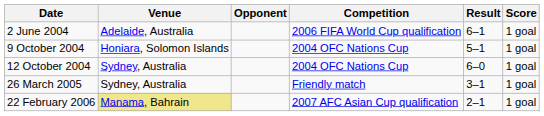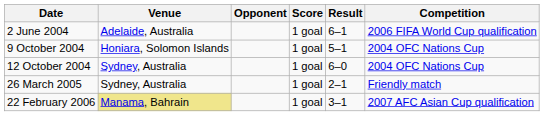 <table class="wikitable">
 <tr>
 <th>Date</th>
 <th>Venue</th>
 <th>Opponent</th>
+<th>Score</th>
+<th>Result</th>
 <th>Competition</th>
-<th>Result</th>
-<th>Score</th>
 </tr>
 <tr>
 <td>2 June 2004</td>
 <td><a href='#'>Adelaide</a>, Australia</td>
 <td></td>
+<td>1 goal</td>
+<td>6–1</td>
 <td><a href='#'>2006 FIFA World Cup qualification</a></td>
-<td>6–1</td>
-<td>1 goal</td>
 </tr>
 <tr>
 <td>9 October 2004</td>
 <td><a href='#'>Honiara</a>, Solomon Islands</td>
 <td></td>
+<td>1 goal</td>
+<td>5–1</td>
 <td><a href='#'>2004 OFC Nations Cup</a></td>
-<td>5–1</td>
-<td>1 goal</td>
 </tr>
 <tr>
 <td>12 October 2004</td>
 <td><a href='#'>Sydney</a>, Australia</td>
 <td></td>
+<td>1 goal</td>
+<td>6–0</td>
 <td><a href='#'>2004 OFC Nations Cup</a></td>
-<td>6–0</td>
-<td>1 goal</td>
 </tr>
 <tr>
 <td>26 March 2005</td>
 <td>Sydney, Australia</td>
 <td></td>
+<td>1 goal</td>
+<td>2–1</td>
 <td><a href='#'>Friendly match</a></td>
-<td>3–1</td>
-<td>1 goal</td>
 </tr>
 <tr>
 <td>22 February 2006</td>
 <td style="background: khaki;"><a href='#'>Manama</a>, Bahrain</td>
 <td></td>
+<td>1 goal</td>
+<td>3–1</td>
 <td><a href='#'>2007 AFC Asian Cup qualification</a></td>
-<td>2–1</td>
-<td>1 goal</td>
 </tr>
 </table>
